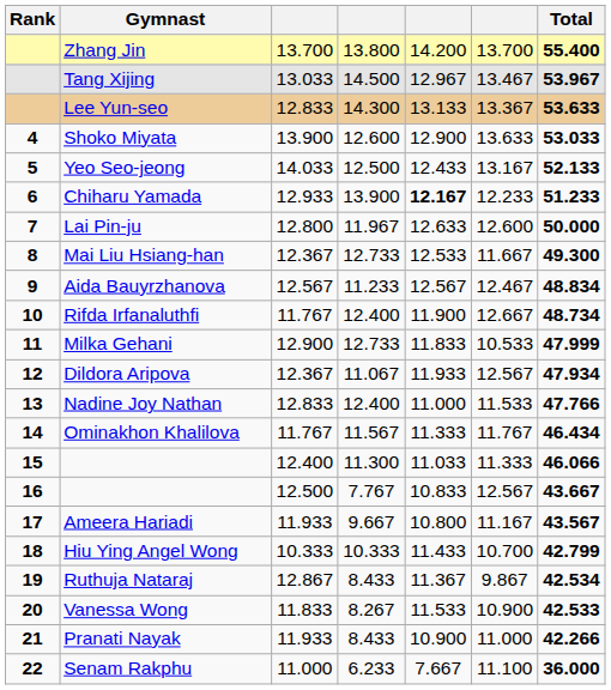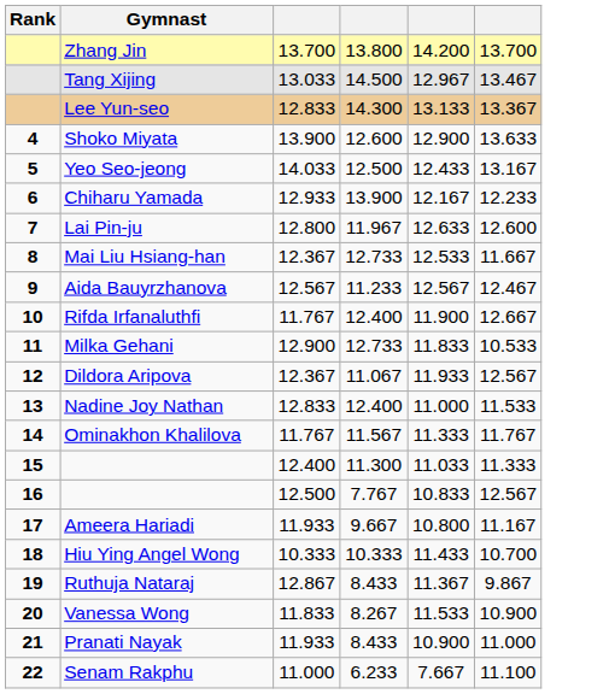 <table class="wikitable sortable" style="text-align:center; font-size:100%">
 <tr>
 <th scope="col" style="width:15px;">Rank</th>
 <th scope="col" style="width:175px;">Gymnast</th>
 <th scope="col" style="width:50px;"></th>
 <th scope="col" style="width:50px;"></th>
 <th scope="col" style="width:50px;"></th>
 <th scope="col" style="width:50px;"></th>
-<th scope="col" style="width:50px;">Total</th>
 </tr>
 <tr style="background:#fffcaf;">
 <td style="text-align:center" scope="row"><strong></strong></td>
 <td style="text-align:left;"> <a href='#'>Zhang Jin</a></td>
 <td>13.700</td>
 <td>13.800</td>
 <td>14.200</td>
 <td>13.700</td>
-<td><strong>55.400</strong></td>
 </tr>
 <tr style="background:#e5e5e5;">
 <td style="text-align:center" scope="row"><strong></strong></td>
 <td style="text-align:left;"> <a href='#'>Tang Xijing</a></td>
 <td>13.033</td>
 <td>14.500</td>
 <td>12.967</td>
 <td>13.467</td>
-<td><strong>53.967</strong></td>
 </tr>
 <tr style="background:#ec9;">
 <td style="text-align:center" scope="row"><strong></strong></td>
 <td style="text-align:left;"> <a href='#'>Lee Yun-seo</a></td>
 <td>12.833</td>
 <td>14.300</td>
 <td>13.133</td>
 <td>13.367</td>
-<td><strong>53.633</strong></td>
 </tr>
 <tr>
 <td scope="row" style="text-align:center;"><strong>4</strong></td>
 <td style="text-align:left;"> <a href='#'>Shoko Miyata</a></td>
 <td>13.900</td>
 <td>12.600</td>
 <td>12.900</td>
 <td>13.633</td>
-<td><strong>53.033</strong></td>
 </tr>
 <tr>
 <td scope="row" style="text-align:center;"><strong>5</strong></td>
 <td style="text-align:left;"> <a href='#'>Yeo Seo-jeong</a></td>
 <td>14.033</td>
 <td>12.500</td>
 <td>12.433</td>
 <td>13.167</td>
-<td><strong>52.133</strong></td>
 </tr>
 <tr>
 <td scope="row" style="text-align:center;"><strong>6</strong></td>
 <td style="text-align:left;"> <a href='#'>Chiharu Yamada</a></td>
 <td>12.933</td>
 <td>13.900</td>
-<td><strong>12.167</strong></td>
+<td>12.167</td>
 <td>12.233</td>
-<td><strong>51.233</strong></td>
 </tr>
 <tr>
 <td scope="row" style="text-align:center;"><strong>7</strong></td>
 <td style="text-align:left;"> <a href='#'>Lai Pin-ju</a></td>
 <td>12.800</td>
 <td>11.967</td>
 <td>12.633</td>
 <td>12.600</td>
-<td><strong>50.000</strong></td>
 </tr>
 <tr>
 <td scope="row" style="text-align:center;"><strong>8</strong></td>
 <td style="text-align:left;"> <a href='#'>Mai Liu Hsiang-han</a></td>
 <td>12.367</td>
 <td>12.733</td>
 <td>12.533</td>
 <td>11.667</td>
-<td><strong>49.300</strong></td>
 </tr>
 <tr>
 <td scope="row" style="text-align:center;"><strong>9</strong></td>
 <td style="text-align:left;"> <a href='#'>Aida Bauyrzhanova</a></td>
 <td>12.567</td>
 <td>11.233</td>
 <td>12.567</td>
 <td>12.467</td>
-<td><strong>48.834</strong></td>
 </tr>
 <tr>
 <td scope="row" style="text-align:center;"><strong>10</strong></td>
 <td style="text-align:left;"> <a href='#'>Rifda Irfanaluthfi</a></td>
 <td>11.767</td>
 <td>12.400</td>
 <td>11.900</td>
 <td>12.667</td>
-<td><strong>48.734</strong></td>
 </tr>
 <tr>
 <td scope="row" style="text-align:center;"><strong>11</strong></td>
 <td style="text-align:left;"> <a href='#'>Milka Gehani</a></td>
 <td>12.900</td>
 <td>12.733</td>
 <td>11.833</td>
 <td>10.533</td>
-<td><strong>47.999</strong></td>
 </tr>
 <tr>
 <td scope="row" style="text-align:center;"><strong>12</strong></td>
 <td style="text-align:left;"> <a href='#'>Dildora Aripova</a></td>
 <td>12.367</td>
 <td>11.067</td>
 <td>11.933</td>
 <td>12.567</td>
-<td><strong>47.934</strong></td>
 </tr>
 <tr>
 <td scope="row" style="text-align:center;"><strong>13</strong></td>
 <td style="text-align:left;"> <a href='#'>Nadine Joy Nathan</a></td>
 <td>12.833</td>
 <td>12.400</td>
 <td>11.000</td>
 <td>11.533</td>
-<td><strong>47.766</strong></td>
 </tr>
 <tr>
 <td scope="row" style="text-align:center;"><strong>14</strong></td>
 <td style="text-align:left;"> <a href='#'>Ominakhon Khalilova</a></td>
 <td>11.767</td>
 <td>11.567</td>
 <td>11.333</td>
 <td>11.767</td>
-<td><strong>46.434</strong></td>
 </tr>
 <tr>
 <td scope="row" style="text-align:center;"><strong>15</strong></td>
 <td style="text-align:left;"></td>
 <td>12.400</td>
 <td>11.300</td>
 <td>11.033</td>
 <td>11.333</td>
-<td><strong>46.066</strong></td>
 </tr>
 <tr>
 <td scope="row" style="text-align:center;"><strong>16</strong></td>
 <td style="text-align:left;"></td>
 <td>12.500</td>
 <td>7.767</td>
 <td>10.833</td>
 <td>12.567</td>
-<td><strong>43.667</strong></td>
 </tr>
 <tr>
 <td scope="row" style="text-align:center;"><strong>17</strong></td>
 <td style="text-align:left;"> <a href='#'>Ameera Hariadi</a></td>
 <td>11.933</td>
 <td>9.667</td>
 <td>10.800</td>
 <td>11.167</td>
-<td><strong>43.567</strong></td>
 </tr>
 <tr>
 <td scope="row" style="text-align:center;"><strong>18</strong></td>
 <td style="text-align:left;"> <a href='#'>Hiu Ying Angel Wong</a></td>
 <td>10.333</td>
 <td>10.333</td>
 <td>11.433</td>
 <td>10.700</td>
-<td><strong>42.799</strong></td>
 </tr>
 <tr>
 <td scope="row" style="text-align:center;"><strong>19</strong></td>
 <td style="text-align:left;"> <a href='#'>Ruthuja Nataraj</a></td>
 <td>12.867</td>
 <td>8.433</td>
 <td>11.367</td>
 <td>9.867</td>
-<td><strong>42.534</strong></td>
 </tr>
 <tr>
 <td scope="row" style="text-align:center;"><strong>20</strong></td>
 <td style="text-align:left;"> <a href='#'>Vanessa Wong</a></td>
 <td>11.833</td>
 <td>8.267</td>
 <td>11.533</td>
 <td>10.900</td>
-<td><strong>42.533</strong></td>
 </tr>
 <tr>
 <td scope="row" style="text-align:center;"><strong>21</strong></td>
 <td style="text-align:left;"> <a href='#'>Pranati Nayak</a></td>
 <td>11.933</td>
 <td>8.433</td>
 <td>10.900</td>
 <td>11.000</td>
-<td><strong>42.266</strong></td>
 </tr>
 <tr>
 <td scope="row" style="text-align:center;"><strong>22</strong></td>
 <td style="text-align:left;"> <a href='#'>Senam Rakphu</a></td>
 <td>11.000</td>
 <td>6.233</td>
 <td>7.667</td>
 <td>11.100</td>
-<td><strong>36.000</strong></td>
 </tr>
 </table>
